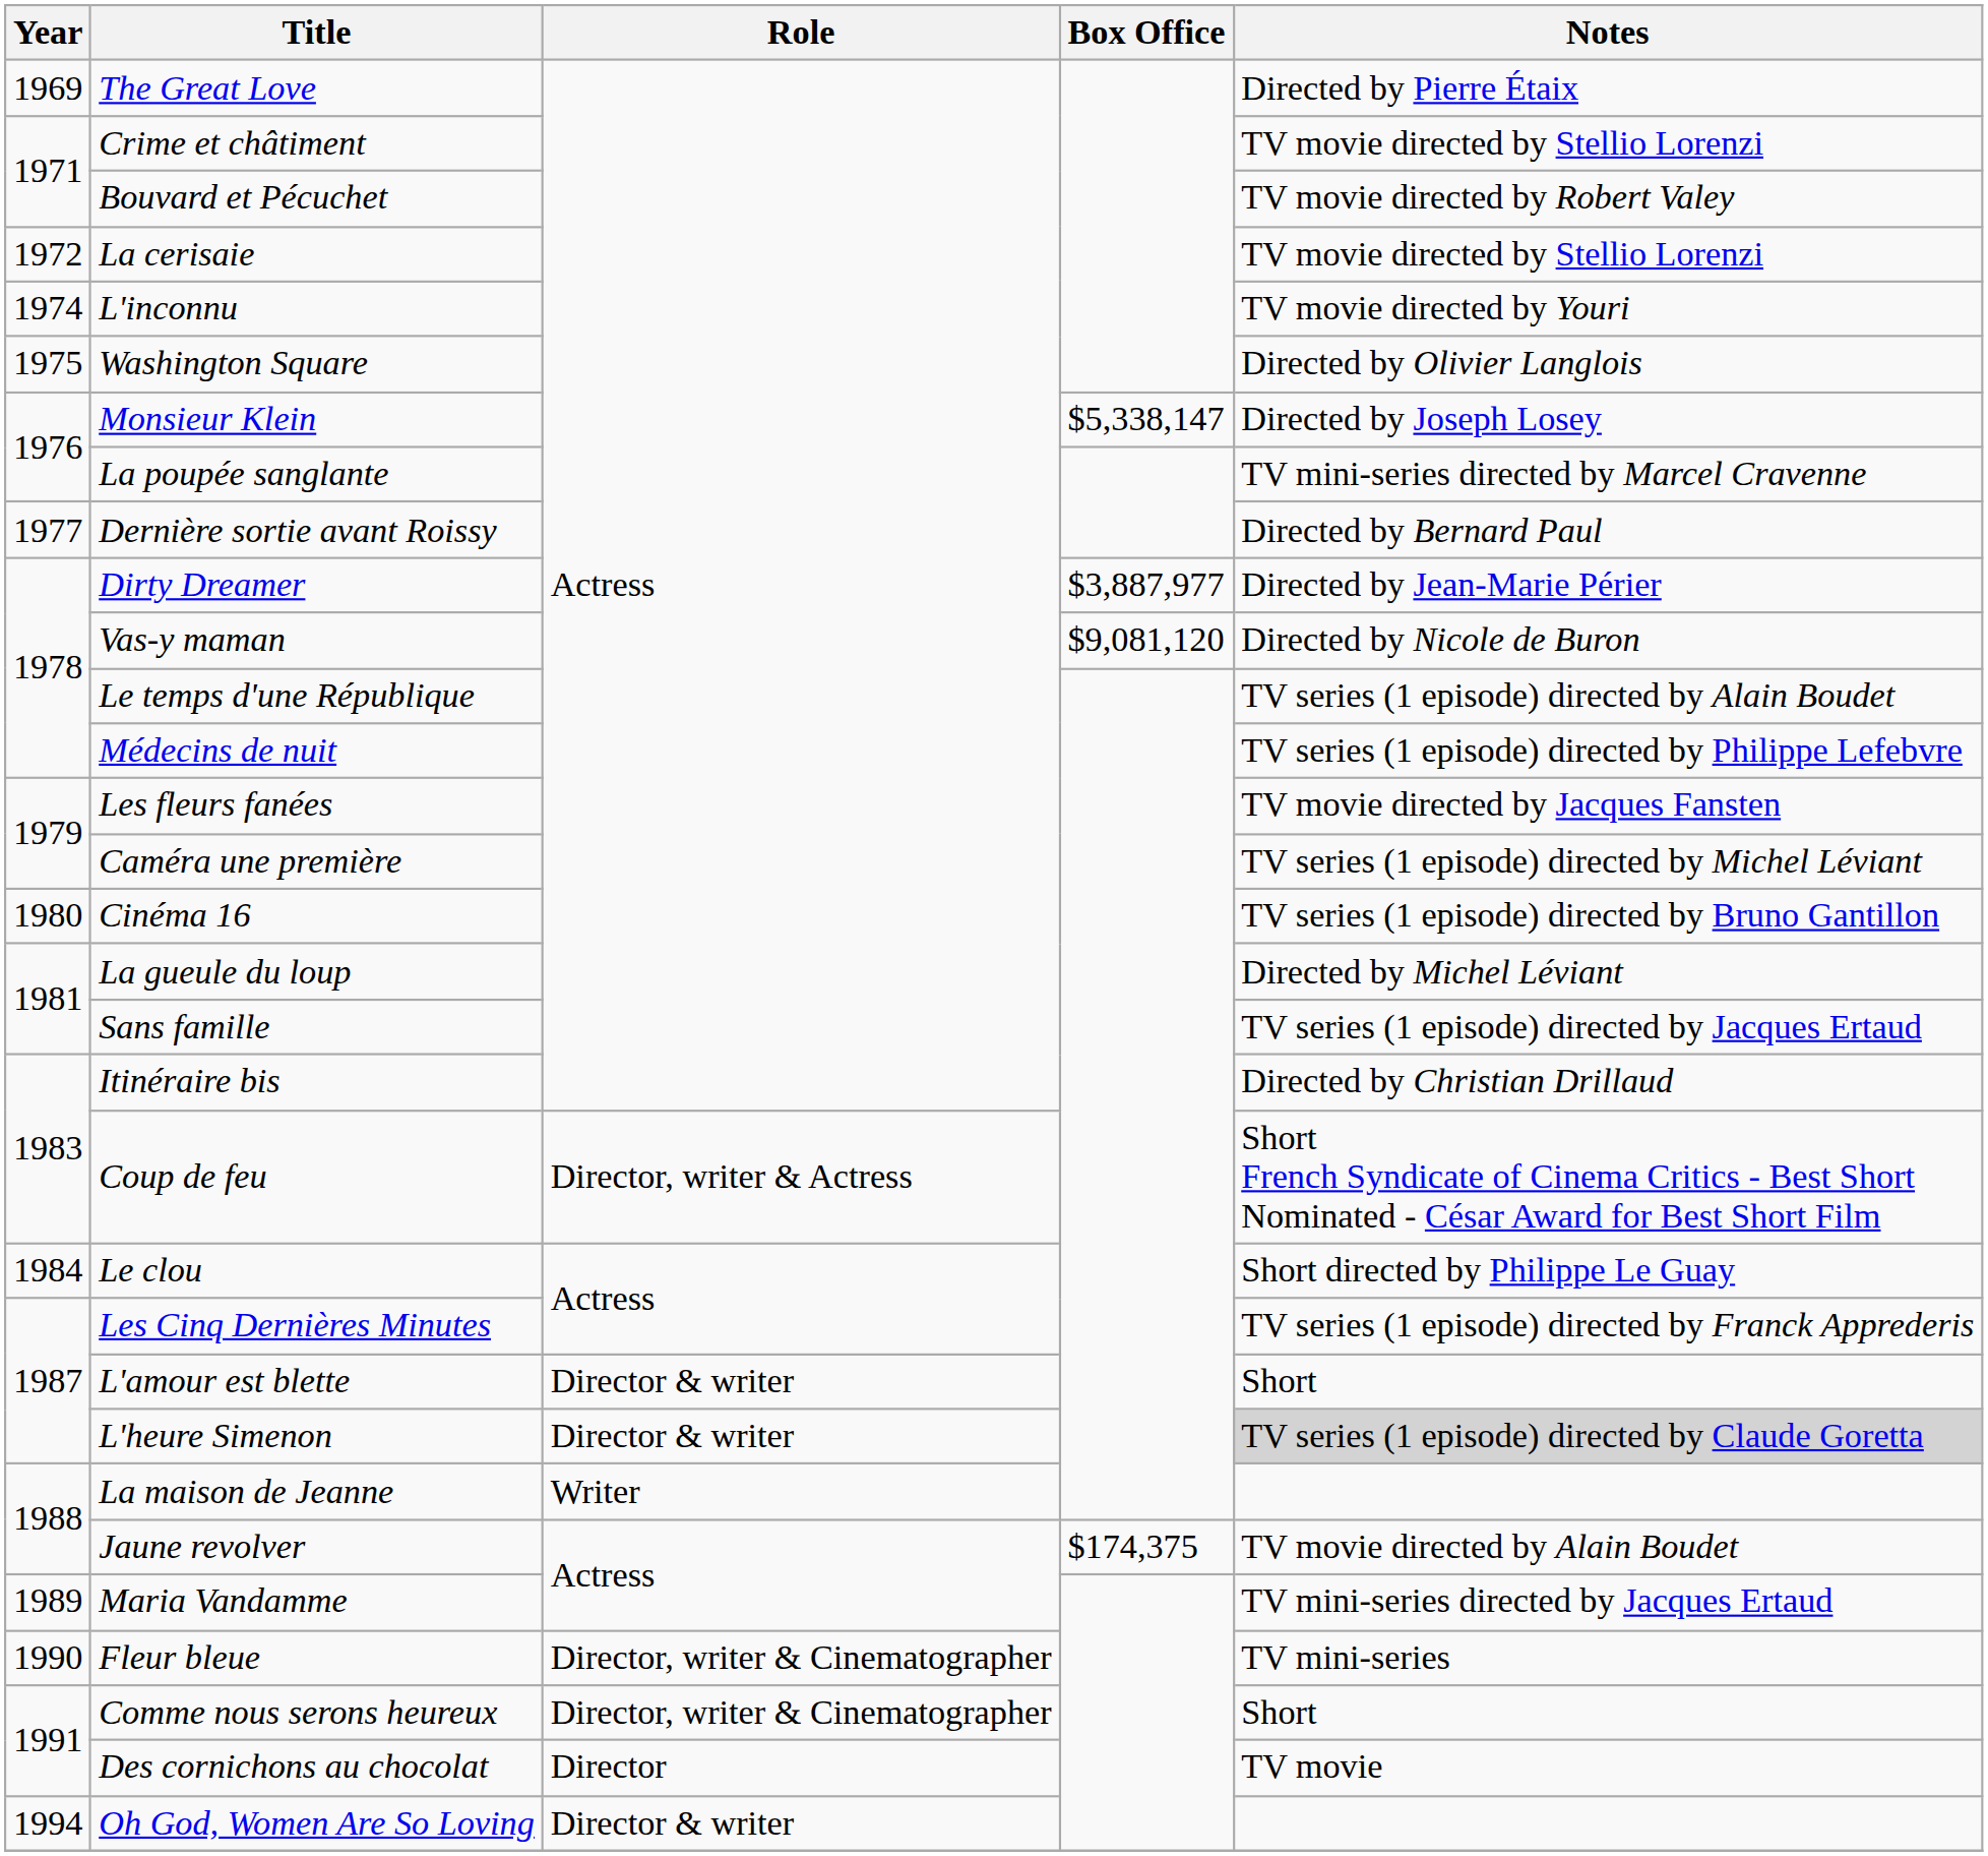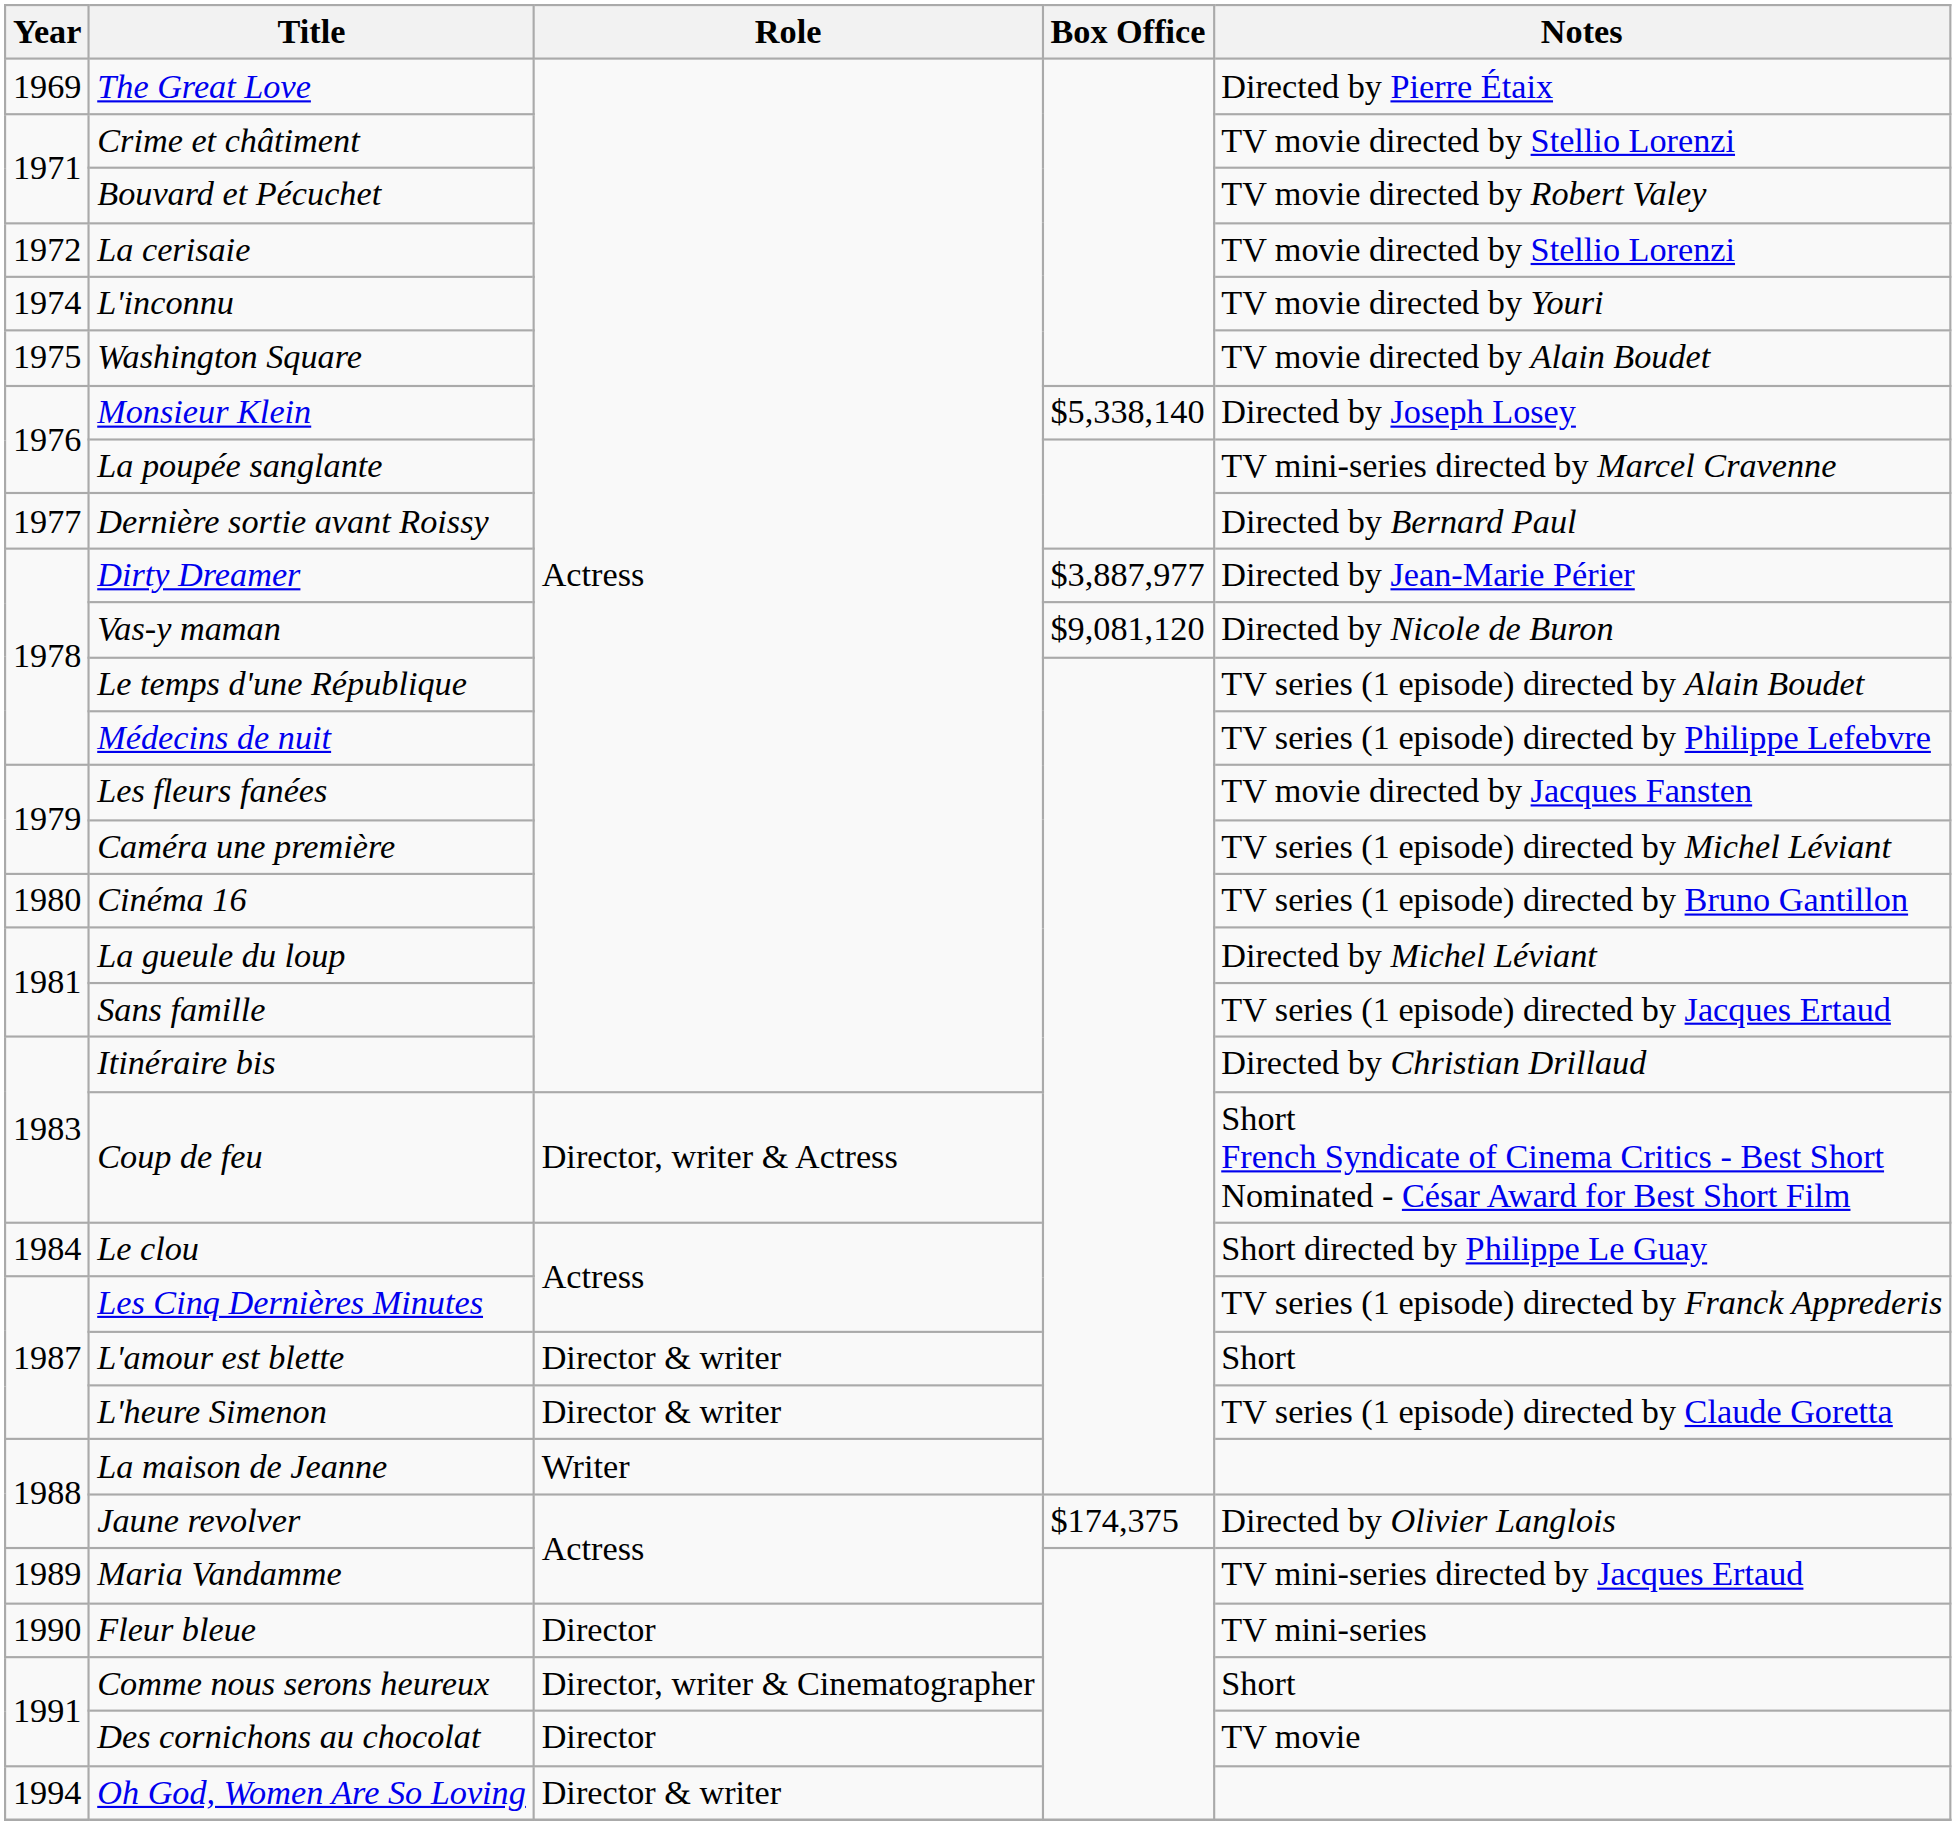 <table class="wikitable sortable">
 <tr>
 <th>Year</th>
 <th>Title</th>
 <th>Role</th>
 <th>Box Office</th>
 <th class="unsortable">Notes</th>
 </tr>
 <tr>
 <td rowspan=1>1969</td>
 <td><em><a href='#'>The Great Love</a></em></td>
 <td rowspan=19>Actress</td>
 <td rowspan=6></td>
 <td>Directed by <a href='#'>Pierre Étaix</a></td>
 </tr>
 <tr>
 <td rowspan=2>1971</td>
 <td><em>Crime et châtiment</em></td>
 <td>TV movie directed by <a href='#'>Stellio Lorenzi</a></td>
 </tr>
 <tr>
 <td><em>Bouvard et Pécuchet</em></td>
 <td>TV movie directed by <em>Robert Valey</em></td>
 </tr>
 <tr>
 <td rowspan=1>1972</td>
 <td><em>La cerisaie</em></td>
 <td>TV movie directed by <a href='#'>Stellio Lorenzi</a></td>
 </tr>
 <tr>
 <td rowspan=1>1974</td>
 <td><em>L'inconnu</em></td>
 <td>TV movie directed by <em>Youri</em></td>
 </tr>
 <tr>
 <td rowspan=1>1975</td>
 <td><em>Washington Square</em></td>
-<td>Directed by <em>Olivier Langlois</em></td>
+<td>TV movie directed by <em>Alain Boudet</em></td>
 </tr>
 <tr>
 <td rowspan=2>1976</td>
 <td><em><a href='#'>Monsieur Klein</a></em></td>
-<td>$5,338,147</td>
+<td>$5,338,140</td>
 <td>Directed by <a href='#'>Joseph Losey</a></td>
 </tr>
 <tr>
 <td><em>La poupée sanglante</em></td>
 <td rowspan=2></td>
 <td>TV mini-series directed by <em>Marcel Cravenne</em></td>
 </tr>
 <tr>
 <td rowspan=1>1977</td>
 <td><em>Dernière sortie avant Roissy</em></td>
 <td>Directed by <em>Bernard Paul</em></td>
 </tr>
 <tr>
 <td rowspan=4>1978</td>
 <td><em><a href='#'>Dirty Dreamer</a></em></td>
 <td>$3,887,977</td>
 <td>Directed by <a href='#'>Jean-Marie Périer</a></td>
 </tr>
 <tr>
 <td><em>Vas-y maman</em></td>
 <td>$9,081,120</td>
 <td>Directed by <em>Nicole de Buron</em></td>
 </tr>
 <tr>
 <td><em>Le temps d'une République</em></td>
 <td rowspan=14></td>
 <td>TV series (1 episode) directed by <em>Alain Boudet</em></td>
 </tr>
 <tr>
 <td><em><a href='#'>Médecins de nuit</a></em></td>
 <td>TV series (1 episode) directed by <a href='#'>Philippe Lefebvre</a></td>
 </tr>
 <tr>
 <td rowspan=2>1979</td>
 <td><em>Les fleurs fanées</em></td>
 <td>TV movie directed by <a href='#'>Jacques Fansten</a></td>
 </tr>
 <tr>
 <td><em>Caméra une première</em></td>
 <td>TV series (1 episode) directed by <em>Michel Léviant</em></td>
 </tr>
 <tr>
 <td rowspan=1>1980</td>
 <td><em>Cinéma 16</em></td>
 <td>TV series (1 episode) directed by <a href='#'>Bruno Gantillon</a></td>
 </tr>
 <tr>
 <td rowspan=2>1981</td>
 <td><em>La gueule du loup</em></td>
 <td>Directed by <em>Michel Léviant</em></td>
 </tr>
 <tr>
 <td><em>Sans famille</em></td>
 <td>TV series (1 episode) directed by <a href='#'>Jacques Ertaud</a></td>
 </tr>
 <tr>
 <td rowspan=2>1983</td>
 <td><em>Itinéraire bis</em></td>
 <td>Directed by <em>Christian Drillaud</em></td>
 </tr>
 <tr>
 <td><em>Coup de feu</em></td>
 <td>Director, writer & Actress</td>
 <td>Short<br><a href='#'>French Syndicate of Cinema Critics - Best Short</a><br>Nominated - <a href='#'>César Award for Best Short Film</a></td>
 </tr>
 <tr>
 <td rowspan=1>1984</td>
 <td><em>Le clou</em></td>
 <td rowspan=2>Actress</td>
 <td>Short directed by <a href='#'>Philippe Le Guay</a></td>
 </tr>
 <tr>
 <td rowspan=3>1987</td>
 <td><em><a href='#'>Les Cinq Dernières Minutes</a></em></td>
 <td>TV series (1 episode) directed by <em>Franck Apprederis</em></td>
 </tr>
 <tr>
 <td><em>L'amour est blette</em></td>
 <td>Director & writer</td>
 <td>Short</td>
 </tr>
 <tr>
 <td><em>L'heure Simenon</em></td>
 <td>Director & writer</td>
-<td style="background: lightgrey;">TV series (1 episode) directed by <a href='#'>Claude Goretta</a></td>
+<td>TV series (1 episode) directed by <a href='#'>Claude Goretta</a></td>
 </tr>
 <tr>
 <td rowspan=2>1988</td>
 <td><em>La maison de Jeanne</em></td>
 <td>Writer</td>
 <td></td>
 </tr>
 <tr>
 <td><em>Jaune revolver</em></td>
 <td rowspan=2>Actress</td>
 <td>$174,375</td>
-<td>TV movie directed by <em>Alain Boudet</em></td>
+<td>Directed by <em>Olivier Langlois</em></td>
 </tr>
 <tr>
 <td rowspan=1>1989</td>
 <td><em>Maria Vandamme</em></td>
 <td rowspan=5></td>
 <td>TV mini-series directed by <a href='#'>Jacques Ertaud</a></td>
 </tr>
 <tr>
 <td rowspan=1>1990</td>
 <td><em>Fleur bleue</em></td>
-<td>Director, writer & Cinematographer</td>
+<td>Director</td>
 <td>TV mini-series</td>
 </tr>
 <tr>
 <td rowspan=2>1991</td>
 <td><em>Comme nous serons heureux</em></td>
 <td>Director, writer & Cinematographer</td>
 <td>Short</td>
 </tr>
 <tr>
 <td><em>Des cornichons au chocolat</em></td>
 <td>Director</td>
 <td>TV movie</td>
 </tr>
 <tr>
 <td rowspan=1>1994</td>
 <td><em><a href='#'>Oh God, Women Are So Loving</a></em></td>
 <td>Director & writer</td>
 <td></td>
 </tr>
 <tr>
 </tr>
 </table>
